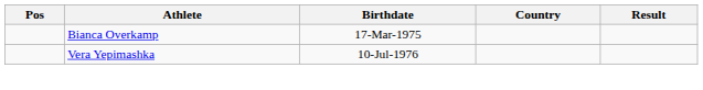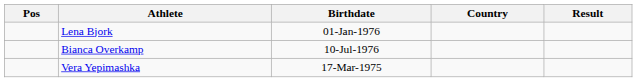 <table class="wikitable"  style="text-align:center; width:70%;">
 <tr>
 <th>Pos</th>
 <th>Athlete</th>
 <th>Birthdate</th>
 <th>Country</th>
 <th>Result</th>
 </tr>
 <tr>
 <td align=center></td>
+<td align=left><a href='#'>Lena Bjork</a></td>
+<td>01-Jan-1976</td>
+<td align=left></td>
+<td></td>
+</tr>
+<tr>
+<td align=center></td>
 <td align=left><a href='#'>Bianca Overkamp</a></td>
-<td>17-Mar-1975</td>
+<td>10-Jul-1976</td>
 <td align=left></td>
 <td></td>
 </tr>
 <tr>
 <td align=center></td>
 <td align=left><a href='#'>Vera Yepimashka</a></td>
-<td>10-Jul-1976</td>
+<td>17-Mar-1975</td>
 <td align=left></td>
 <td></td>
 </tr>
 </table>
